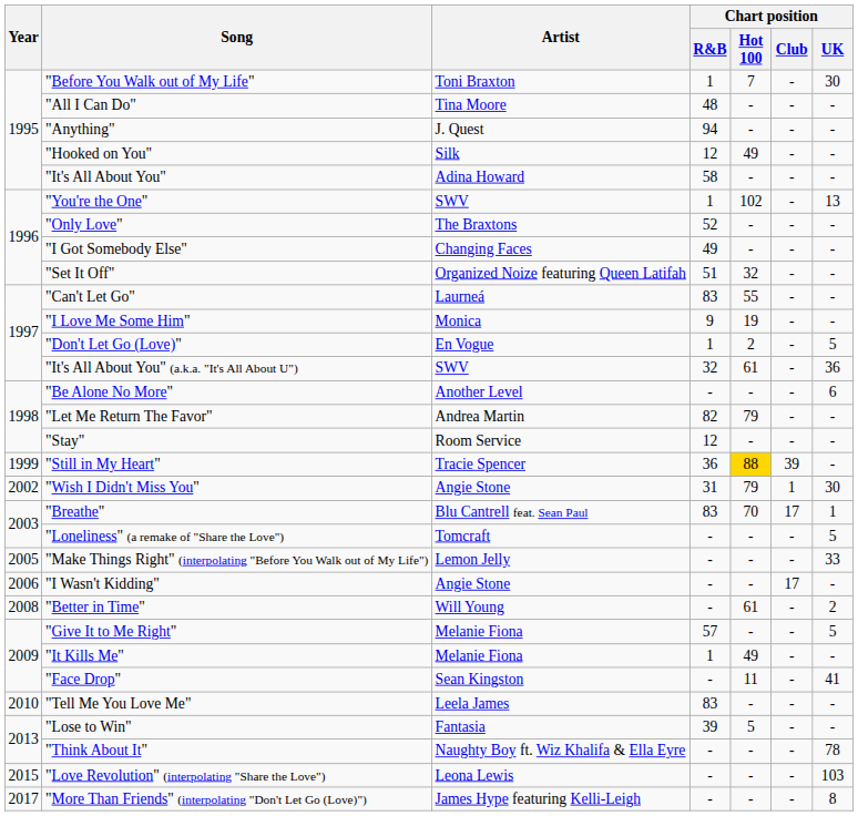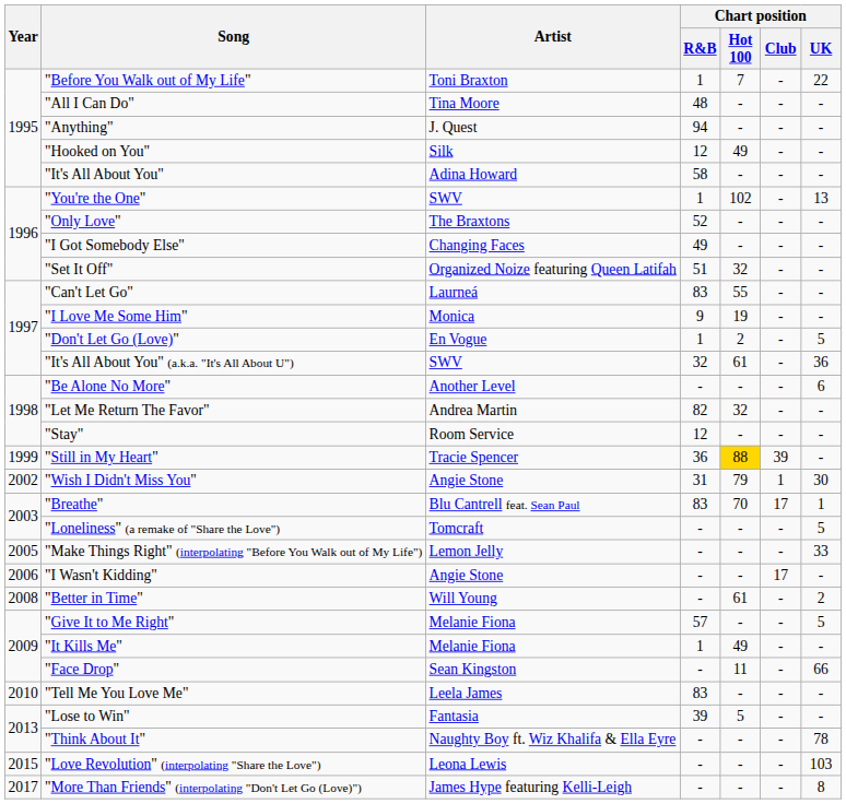 <table class="wikitable">
 <tr>
 <th rowspan="2">Year</th>
 <th rowspan="2">Song</th>
 <th rowspan="2">Artist</th>
 <th colspan="4">Chart position</th>
 </tr>
 <tr>
 <th width="36"><a href='#'>R&B</a></th>
 <th width="36"><a href='#'>Hot 100</a></th>
 <th width="36"><a href='#'>Club</a></th>
 <th width="36"><a href='#'>UK</a></th>
 </tr>
 <tr>
 <td rowspan="5">1995</td>
 <td>"<a href='#'>Before You Walk out of My Life</a>"</td>
 <td><a href='#'>Toni Braxton</a></td>
 <td align="center">1</td>
 <td align="center">7</td>
 <td align="center">-</td>
-<td align="center">30</td>
+<td align="center">22</td>
 </tr>
 <tr>
 <td>"All I Can Do"</td>
 <td><a href='#'>Tina Moore</a></td>
 <td align="center">48</td>
 <td align="center">-</td>
 <td align="center">-</td>
 <td align="center">-</td>
 </tr>
 <tr>
 <td>"Anything"</td>
 <td>J. Quest</td>
 <td align="center">94</td>
 <td align="center">-</td>
 <td align="center">-</td>
 <td align="center">-</td>
 </tr>
 <tr>
 <td>"Hooked on You"</td>
 <td><a href='#'>Silk</a></td>
 <td align="center">12</td>
 <td align="center">49</td>
 <td align="center">-</td>
 <td align="center">-</td>
 </tr>
 <tr>
 <td>"It's All About You"</td>
 <td><a href='#'>Adina Howard</a></td>
 <td align="center">58</td>
 <td align="center">-</td>
 <td align="center">-</td>
 <td align="center">-</td>
 </tr>
 <tr>
 <td rowspan="4">1996</td>
 <td>"<a href='#'>You're the One</a>"</td>
 <td><a href='#'>SWV</a></td>
 <td align="center">1</td>
 <td align="center">102</td>
 <td align="center">-</td>
 <td align="center">13</td>
 </tr>
 <tr>
 <td>"<a href='#'>Only Love</a>"</td>
 <td><a href='#'>The Braxtons</a></td>
 <td align="center">52</td>
 <td align="center">-</td>
 <td align="center">-</td>
 <td align="center">-</td>
 </tr>
 <tr>
 <td>"I Got Somebody Else"</td>
 <td><a href='#'>Changing Faces</a></td>
 <td align="center">49</td>
 <td align="center">-</td>
 <td align="center">-</td>
 <td align="center">-</td>
 </tr>
 <tr>
 <td>"Set It Off"</td>
 <td><a href='#'>Organized Noize</a> featuring <a href='#'>Queen Latifah</a></td>
 <td align="center">51</td>
 <td align="center">32</td>
 <td align="center">-</td>
 <td align="center">-</td>
 </tr>
 <tr>
 <td rowspan="4">1997</td>
 <td>"Can't Let Go"</td>
 <td><a href='#'>Laurneá</a></td>
 <td align="center">83</td>
 <td align="center">55</td>
 <td align="center">-</td>
 <td align="center">-</td>
 </tr>
 <tr>
 <td>"<a href='#'>I Love Me Some Him</a>"</td>
 <td><a href='#'>Monica</a></td>
 <td align="center">9</td>
 <td align="center">19</td>
 <td align="center">-</td>
 <td align="center">-</td>
 </tr>
 <tr>
 <td>"<a href='#'>Don't Let Go (Love)</a>"</td>
 <td><a href='#'>En Vogue</a></td>
 <td align="center">1</td>
 <td align="center">2</td>
 <td align="center">-</td>
 <td align="center">5</td>
 </tr>
 <tr>
 <td>"It's All About You" <small> (a.k.a. "It's All About U") </small></td>
 <td><a href='#'>SWV</a></td>
 <td align="center">32</td>
 <td align="center">61</td>
 <td align="center">-</td>
 <td align="center">36</td>
 </tr>
 <tr>
 <td rowspan="3">1998</td>
 <td>"<a href='#'>Be Alone No More</a>"</td>
 <td><a href='#'>Another Level</a></td>
 <td align="center">-</td>
 <td align="center">-</td>
 <td align="center">-</td>
 <td align="center">6</td>
 </tr>
 <tr>
 <td>"Let Me Return The Favor"</td>
 <td>Andrea Martin</td>
 <td align="center">82</td>
-<td align="center">79</td>
+<td align="center">32</td>
 <td align="center">-</td>
 <td align="center">-</td>
 </tr>
 <tr>
 <td>"Stay"</td>
 <td>Room Service</td>
 <td align="center">12</td>
 <td align="center">-</td>
 <td align="center">-</td>
 <td align="center">-</td>
 </tr>
 <tr>
 <td>1999</td>
 <td>"<a href='#'>Still in My Heart</a>"</td>
 <td><a href='#'>Tracie Spencer</a></td>
 <td align="center">36</td>
 <td align="center" style="background: gold;">88</td>
 <td align="center">39</td>
 <td align="center">-</td>
 </tr>
 <tr>
 <td>2002</td>
 <td>"<a href='#'>Wish I Didn't Miss You</a>"</td>
 <td><a href='#'>Angie Stone</a></td>
 <td align="center">31</td>
 <td align="center">79</td>
 <td align="center">1</td>
 <td align="center">30</td>
 </tr>
 <tr>
 <td rowspan="2">2003</td>
 <td>"<a href='#'>Breathe</a>"</td>
 <td><a href='#'>Blu Cantrell</a> <small> feat. <a href='#'>Sean Paul</a> </small></td>
 <td align="center">83</td>
 <td align="center">70</td>
 <td align="center">17</td>
 <td align="center">1</td>
 </tr>
 <tr>
 <td>"<a href='#'>Loneliness</a>" <small>(a remake of "Share the Love")</small></td>
 <td><a href='#'>Tomcraft</a></td>
 <td align="center">-</td>
 <td align="center">-</td>
 <td align="center">-</td>
 <td align="center">5</td>
 </tr>
 <tr>
 <td>2005</td>
 <td>"Make Things Right" <small>(<a href='#'>interpolating</a> "Before You Walk out of My Life")</small></td>
 <td><a href='#'>Lemon Jelly</a></td>
 <td align="center">-</td>
 <td align="center">-</td>
 <td align="center">-</td>
 <td align="center">33</td>
 </tr>
 <tr>
 <td>2006</td>
 <td>"I Wasn't Kidding"</td>
 <td><a href='#'>Angie Stone</a></td>
 <td align="center">-</td>
 <td align="center">-</td>
 <td align="center">17</td>
 <td align="center">-</td>
 </tr>
 <tr>
 <td>2008</td>
 <td>"<a href='#'>Better in Time</a>"</td>
 <td><a href='#'>Will Young</a></td>
 <td align="center">-</td>
 <td align="center">61</td>
 <td align="center">-</td>
 <td align="center">2</td>
 </tr>
 <tr>
 <td rowspan="3">2009</td>
 <td>"<a href='#'>Give It to Me Right</a>"</td>
 <td><a href='#'>Melanie Fiona</a></td>
 <td align="center">57</td>
 <td align="center">-</td>
 <td align="center">-</td>
 <td align="center">5</td>
 </tr>
 <tr>
 <td>"<a href='#'>It Kills Me</a>"</td>
 <td><a href='#'>Melanie Fiona</a></td>
 <td align="center">1</td>
 <td align="center">49</td>
 <td align="center">-</td>
 <td align="center">-</td>
 </tr>
 <tr>
 <td>"<a href='#'>Face Drop</a>"</td>
 <td><a href='#'>Sean Kingston</a></td>
 <td align="center">-</td>
 <td align="center">11</td>
 <td align="center">-</td>
-<td align="center">41</td>
+<td align="center">66</td>
 </tr>
 <tr>
 <td>2010</td>
 <td>"Tell Me You Love Me"</td>
 <td><a href='#'>Leela James</a></td>
 <td align="center">83</td>
 <td align="center">-</td>
 <td align="center">-</td>
 <td align="center">-</td>
 </tr>
 <tr>
 <td rowspan="2">2013</td>
 <td>"Lose to Win"</td>
 <td><a href='#'>Fantasia</a></td>
 <td align="center">39</td>
 <td align="center">5</td>
 <td align="center">-</td>
 <td align="center">-</td>
 </tr>
 <tr>
 <td>"<a href='#'>Think About It</a>"</td>
 <td><a href='#'>Naughty Boy</a> ft. <a href='#'>Wiz Khalifa</a> & <a href='#'>Ella Eyre</a></td>
 <td align="center">-</td>
 <td align="center">-</td>
 <td align="center">-</td>
 <td align="center">78</td>
 </tr>
 <tr>
 <td>2015</td>
 <td>"<a href='#'>Love Revolution</a>" <small>(<a href='#'>interpolating</a> "Share the Love")</small></td>
 <td><a href='#'>Leona Lewis</a></td>
 <td align="center">-</td>
 <td align="center">-</td>
 <td align="center">-</td>
 <td align="center">103</td>
 </tr>
 <tr>
 <td>2017</td>
 <td>"<a href='#'>More Than Friends</a>" <small>(<a href='#'>interpolating</a> "Don't Let Go (Love)")</small></td>
 <td><a href='#'>James Hype</a> featuring <a href='#'>Kelli-Leigh</a></td>
 <td align="center">-</td>
 <td align="center">-</td>
 <td align="center">-</td>
 <td align="center">8</td>
 </tr>
 </table>
